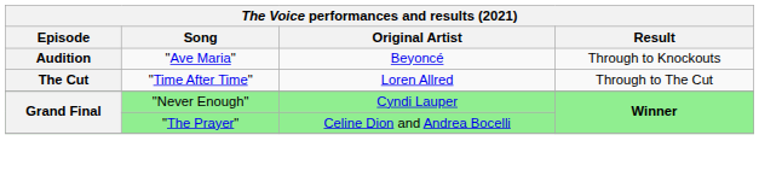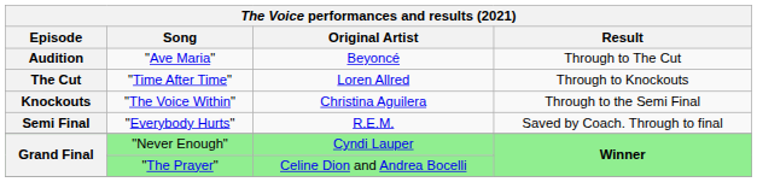 <table class="wikitable collapsible" style="width:100%; margin:1em auto 1em auto; text-align:center;">
 <tr>
 <th colspan="4"><em>The Voice</em> performances and results (2021)</th>
 </tr>
 <tr>
 <th scope="col">Episode</th>
 <th scope="col">Song</th>
 <th scope="col">Original Artist</th>
 <th scope="col">Result</th>
 </tr>
 <tr>
 <th>Audition</th>
 <td>"<a href='#'>Ave Maria</a>"</td>
 <td><a href='#'>Beyoncé</a></td>
-<td>Through to Knockouts</td>
+<td>Through to The Cut</td>
 </tr>
 <tr>
 <th>The Cut</th>
 <td>"<a href='#'>Time After Time</a>" </td>
 <td><a href='#'>Loren Allred</a></td>
-<td>Through to The Cut</td>
+<td>Through to Knockouts</td>
+</tr>
+<tr>
+<th>Knockouts</th>
+<td>"<a href='#'>The Voice Within</a>"</td>
+<td><a href='#'>Christina Aguilera</a></td>
+<td>Through to the Semi Final</td>
+</tr>
+<tr>
+<th>Semi Final</th>
+<td>"<a href='#'>Everybody Hurts</a>"</td>
+<td><a href='#'>R.E.M.</a></td>
+<td>Saved by Coach. Through to final</td>
 </tr>
 <tr>
 </tr>
 <tr style="background:lightgreen;">
 <th rowspan="2">Grand Final</th>
 <td>"Never Enough"</td>
 <td><a href='#'>Cyndi Lauper</a></td>
 <td rowspan="2" style="background:lightgreen;"><strong>Winner</strong></td>
 </tr>
 <tr style="background:lightgreen;">
 <td>"<a href='#'>The Prayer</a>" </td>
 <td><a href='#'>Celine Dion</a> and <a href='#'>Andrea Bocelli</a></td>
 </tr>
 <tr style="background:lightgreen;">
 </tr>
 </table>
